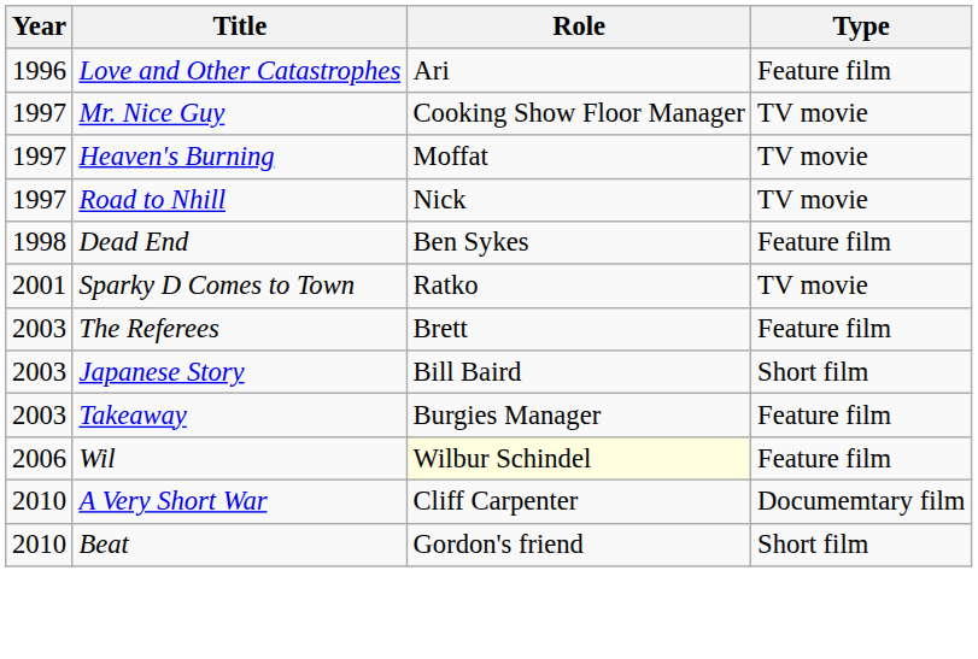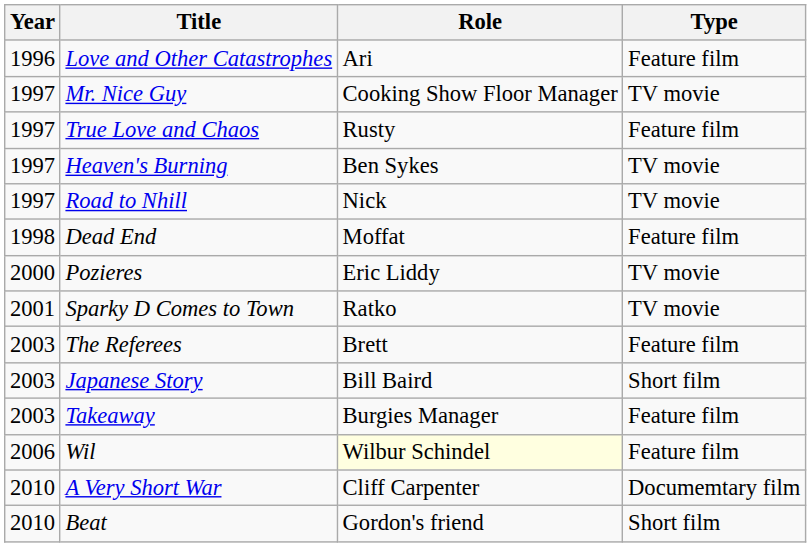 <table class="wikitable">
 <tr>
 <th>Year</th>
 <th>Title</th>
 <th>Role</th>
 <th>Type</th>
 </tr>
 <tr>
 <td>1996</td>
 <td><em><a href='#'>Love and Other Catastrophes</a></em></td>
 <td>Ari</td>
 <td>Feature film</td>
 </tr>
 <tr>
 <td>1997</td>
 <td><em><a href='#'>Mr. Nice Guy</a></em></td>
 <td>Cooking Show Floor Manager</td>
 <td>TV movie</td>
 </tr>
 <tr>
 <td>1997</td>
+<td><em><a href='#'>True Love and Chaos</a></em></td>
+<td>Rusty</td>
+<td>Feature film</td>
+</tr>
+<tr>
+<td>1997</td>
 <td><em><a href='#'>Heaven's Burning</a></em></td>
-<td>Moffat</td>
+<td>Ben Sykes</td>
 <td>TV movie</td>
 </tr>
 <tr>
 <td>1997</td>
 <td><em><a href='#'>Road to Nhill</a></em></td>
 <td>Nick</td>
 <td>TV movie</td>
 </tr>
 <tr>
 <td>1998</td>
 <td><em>Dead End</em></td>
-<td>Ben Sykes</td>
+<td>Moffat</td>
 <td>Feature film</td>
+</tr>
+<tr>
+<td>2000</td>
+<td><em>Pozieres</em></td>
+<td>Eric Liddy</td>
+<td>TV movie</td>
 </tr>
 <tr>
 <td>2001</td>
 <td><em>Sparky D Comes to Town</em></td>
 <td>Ratko</td>
 <td>TV movie</td>
 </tr>
 <tr>
 <td>2003</td>
 <td><em>The Referees</em></td>
 <td>Brett</td>
 <td>Feature film</td>
 </tr>
 <tr>
 <td>2003</td>
 <td><em><a href='#'>Japanese Story</a></em></td>
 <td>Bill Baird</td>
 <td>Short film</td>
 </tr>
 <tr>
 <td>2003</td>
 <td><em><a href='#'>Takeaway</a></em></td>
 <td>Burgies Manager</td>
 <td>Feature film</td>
 </tr>
 <tr>
 <td>2006</td>
 <td><em>Wil</em></td>
 <td style="background: lightyellow;">Wilbur Schindel</td>
 <td>Feature film</td>
 </tr>
 <tr>
 <td>2010</td>
 <td><em><a href='#'>A Very Short War</a></em></td>
 <td>Cliff Carpenter</td>
 <td>Documemtary film</td>
 </tr>
 <tr>
 <td>2010</td>
 <td><em>Beat</em></td>
 <td>Gordon's friend</td>
 <td>Short film</td>
 </tr>
 </table>
